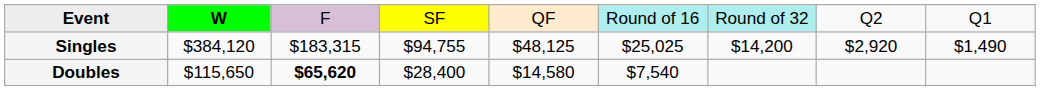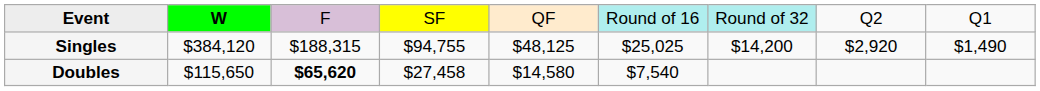 <table class=wikitable style=font-size:90%;text-align:center>
 <tr>
 <td width=130 bgcolor=#ededed><strong>Event</strong></td>
 <td width=80 bgcolor=lime><strong>W</strong></td>
 <td width=85 bgcolor=thistle>F</td>
 <td width=85 bgcolor=ffff00>SF</td>
 <td width=85 bgcolor=ffebcd>QF</td>
 <td width=85 bgcolor=afeeee>Round of 16</td>
 <td width=85 bgcolor=afeeee>Round of 32</td>
 <td width=85>Q2</td>
 <td width=85>Q1</td>
 </tr>
 <tr>
 <th style=background:#f5f5f5>Singles</th>
 <td>$384,120</td>
-<td>$183,315</td>
+<td>$188,315</td>
 <td>$94,755</td>
 <td>$48,125</td>
 <td>$25,025</td>
 <td>$14,200</td>
 <td>$2,920</td>
 <td>$1,490</td>
 </tr>
 <tr>
 <th style=background:#f5f5f5>Doubles</th>
 <td>$115,650</td>
 <td><strong>$65,620</strong></td>
-<td>$28,400</td>
+<td>$27,458</td>
 <td>$14,580</td>
 <td>$7,540</td>
 <td></td>
 <td></td>
 <td></td>
 </tr>
 </table>
